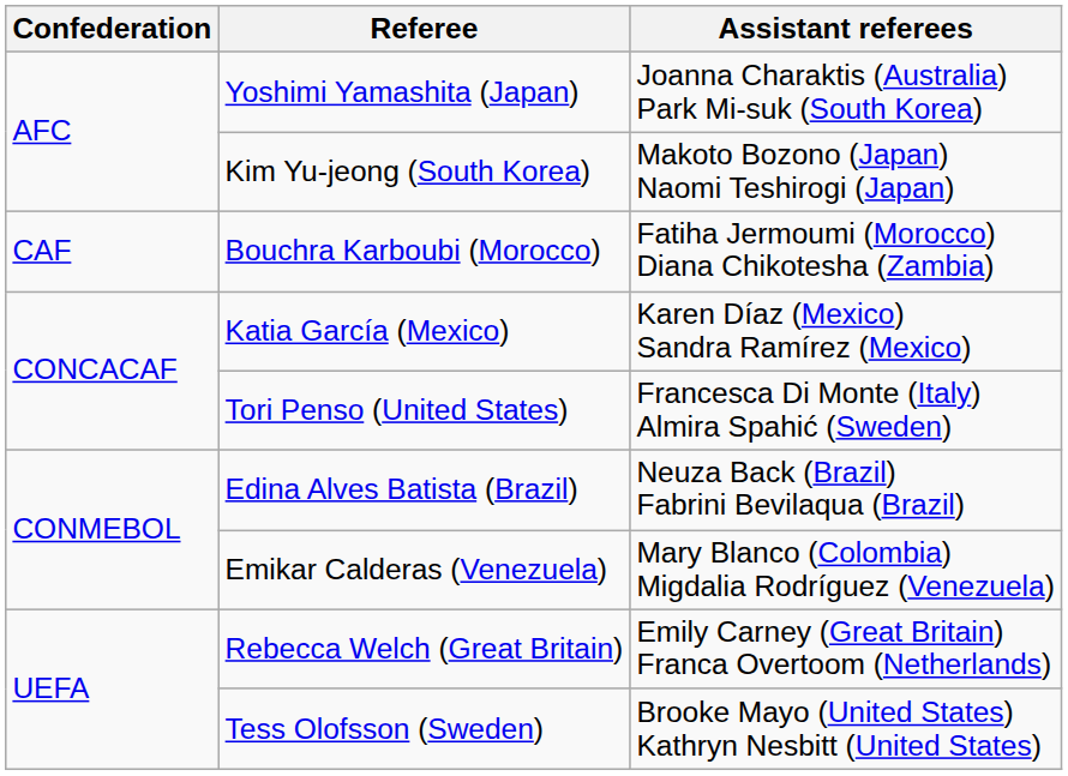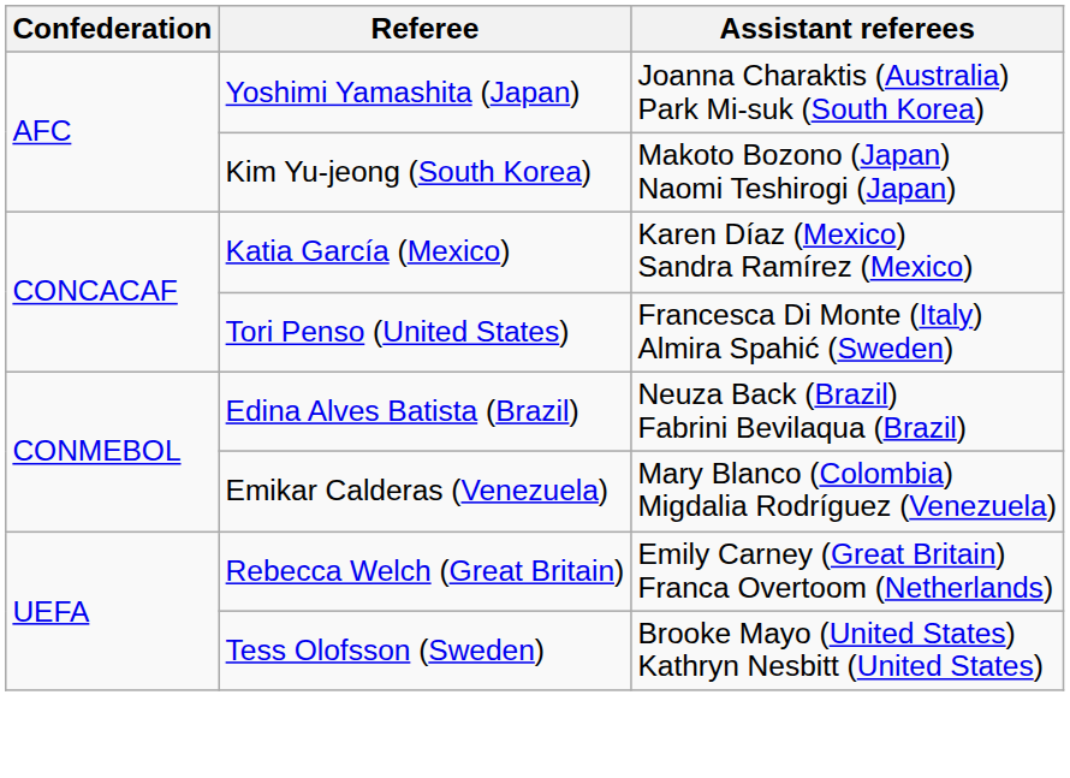 <table class="wikitable">
 <tr>
 <th>Confederation</th>
 <th>Referee</th>
 <th>Assistant referees</th>
 </tr>
 <tr>
 <td rowspan="2"><a href='#'>AFC</a></td>
 <td><a href='#'>Yoshimi Yamashita</a> (<a href='#'>Japan</a>)</td>
 <td>Joanna Charaktis (<a href='#'>Australia</a>)<br>Park Mi-suk (<a href='#'>South Korea</a>)</td>
 </tr>
 <tr>
 <td>Kim Yu-jeong (<a href='#'>South Korea</a>)</td>
 <td>Makoto Bozono (<a href='#'>Japan</a>)<br>Naomi Teshirogi (<a href='#'>Japan</a>)</td>
-</tr>
-<tr>
-<td><a href='#'>CAF</a></td>
-<td><a href='#'>Bouchra Karboubi</a> (<a href='#'>Morocco</a>)</td>
-<td>Fatiha Jermoumi (<a href='#'>Morocco</a>)<br>Diana Chikotesha (<a href='#'>Zambia</a>)</td>
 </tr>
 <tr>
 <td rowspan="2"><a href='#'>CONCACAF</a></td>
 <td><a href='#'>Katia García</a> (<a href='#'>Mexico</a>)</td>
 <td>Karen Díaz (<a href='#'>Mexico</a>)<br>Sandra Ramírez (<a href='#'>Mexico</a>)</td>
 </tr>
 <tr>
 <td><a href='#'>Tori Penso</a> (<a href='#'>United States</a>)</td>
 <td>Francesca Di Monte (<a href='#'>Italy</a>)<br>Almira Spahić (<a href='#'>Sweden</a>)</td>
 </tr>
 <tr>
 <td rowspan="2"><a href='#'>CONMEBOL</a></td>
 <td><a href='#'>Edina Alves Batista</a> (<a href='#'>Brazil</a>)</td>
 <td>Neuza Back (<a href='#'>Brazil</a>)<br>Fabrini Bevilaqua (<a href='#'>Brazil</a>)</td>
 </tr>
 <tr>
 <td>Emikar Calderas (<a href='#'>Venezuela</a>)</td>
 <td>Mary Blanco (<a href='#'>Colombia</a>)<br>Migdalia Rodríguez (<a href='#'>Venezuela</a>)</td>
 </tr>
 <tr>
 <td rowspan="2"><a href='#'>UEFA</a></td>
 <td><a href='#'>Rebecca Welch</a> (<a href='#'>Great Britain</a>)</td>
 <td>Emily Carney (<a href='#'>Great Britain</a>)<br>Franca Overtoom (<a href='#'>Netherlands</a>)</td>
 </tr>
 <tr>
 <td><a href='#'>Tess Olofsson</a> (<a href='#'>Sweden</a>)</td>
 <td>Brooke Mayo (<a href='#'>United States</a>)<br>Kathryn Nesbitt (<a href='#'>United States</a>)</td>
 </tr>
 </table>
